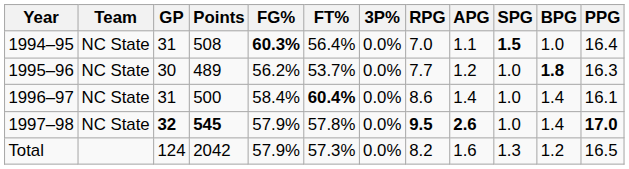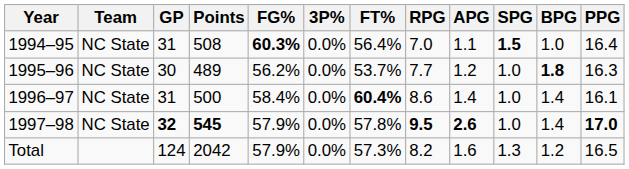 <table class="wikitable">
 <tr>
 <th>Year</th>
 <th>Team</th>
 <th>GP</th>
 <th>Points</th>
 <th>FG%</th>
+<th>3P%</th>
 <th>FT%</th>
-<th>3P%</th>
 <th>RPG</th>
 <th>APG</th>
 <th>SPG</th>
 <th>BPG</th>
 <th>PPG</th>
 </tr>
 <tr>
 <td>1994–95</td>
 <td>NC State</td>
 <td>31</td>
 <td>508</td>
 <td><strong>60.3%</strong></td>
+<td>0.0%</td>
 <td>56.4%</td>
-<td>0.0%</td>
 <td>7.0</td>
 <td>1.1</td>
 <td><strong>1.5</strong></td>
 <td>1.0</td>
 <td>16.4</td>
 </tr>
 <tr>
 <td>1995–96</td>
 <td>NC State</td>
 <td>30</td>
 <td>489</td>
 <td>56.2%</td>
+<td>0.0%</td>
 <td>53.7%</td>
-<td>0.0%</td>
 <td>7.7</td>
 <td>1.2</td>
 <td>1.0</td>
 <td><strong>1.8</strong></td>
 <td>16.3</td>
 </tr>
 <tr>
 <td>1996–97</td>
 <td>NC State</td>
 <td>31</td>
 <td>500</td>
 <td>58.4%</td>
+<td>0.0%</td>
 <td><strong>60.4%</strong></td>
-<td>0.0%</td>
 <td>8.6</td>
 <td>1.4</td>
 <td>1.0</td>
 <td>1.4</td>
 <td>16.1</td>
 </tr>
 <tr>
 <td>1997–98</td>
 <td>NC State</td>
 <td><strong>32</strong></td>
 <td><strong>545</strong></td>
 <td>57.9%</td>
+<td>0.0%</td>
 <td>57.8%</td>
-<td>0.0%</td>
 <td><strong>9.5</strong></td>
 <td><strong>2.6</strong></td>
 <td>1.0</td>
 <td>1.4</td>
 <td><strong>17.0</strong></td>
 </tr>
 <tr>
 <td>Total</td>
 <td></td>
 <td>124</td>
 <td>2042</td>
 <td>57.9%</td>
+<td>0.0%</td>
 <td>57.3%</td>
-<td>0.0%</td>
 <td>8.2</td>
 <td>1.6</td>
 <td>1.3</td>
 <td>1.2</td>
 <td>16.5</td>
 </tr>
 </table>
